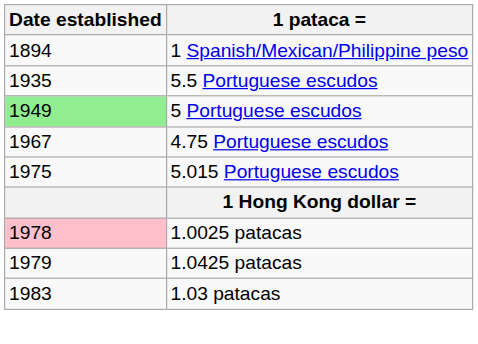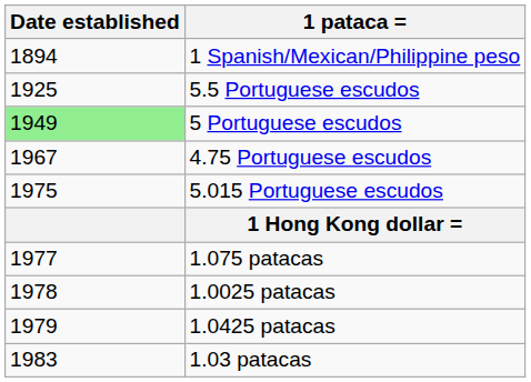 <table class="wikitable">
 <tr>
 <th>Date established</th>
 <th>1 pataca =</th>
 </tr>
 <tr>
 <td>1894</td>
 <td>1 <a href='#'>Spanish/Mexican/Philippine peso</a></td>
 </tr>
 <tr>
-<td>1935</td>
+<td>1925</td>
 <td>5.5 <a href='#'>Portuguese escudos</a></td>
 </tr>
 <tr>
 <td style="background: lightgreen;">1949</td>
 <td>5 <a href='#'>Portuguese escudos</a></td>
 </tr>
 <tr>
 <td>1967</td>
 <td>4.75 <a href='#'>Portuguese escudos</a></td>
 </tr>
 <tr>
 <td>1975</td>
 <td>5.015 <a href='#'>Portuguese escudos</a></td>
 </tr>
 <tr>
 <th></th>
 <th>1 Hong Kong dollar =</th>
 </tr>
 <tr>
-<td style="background: pink;">1978</td>
+<td>1977</td>
+<td>1.075 patacas</td>
+</tr>
+<tr>
+<td>1978</td>
 <td>1.0025 patacas</td>
 </tr>
 <tr>
 <td>1979</td>
 <td>1.0425 patacas</td>
 </tr>
 <tr>
 <td>1983</td>
 <td>1.03 patacas</td>
 </tr>
 </table>
